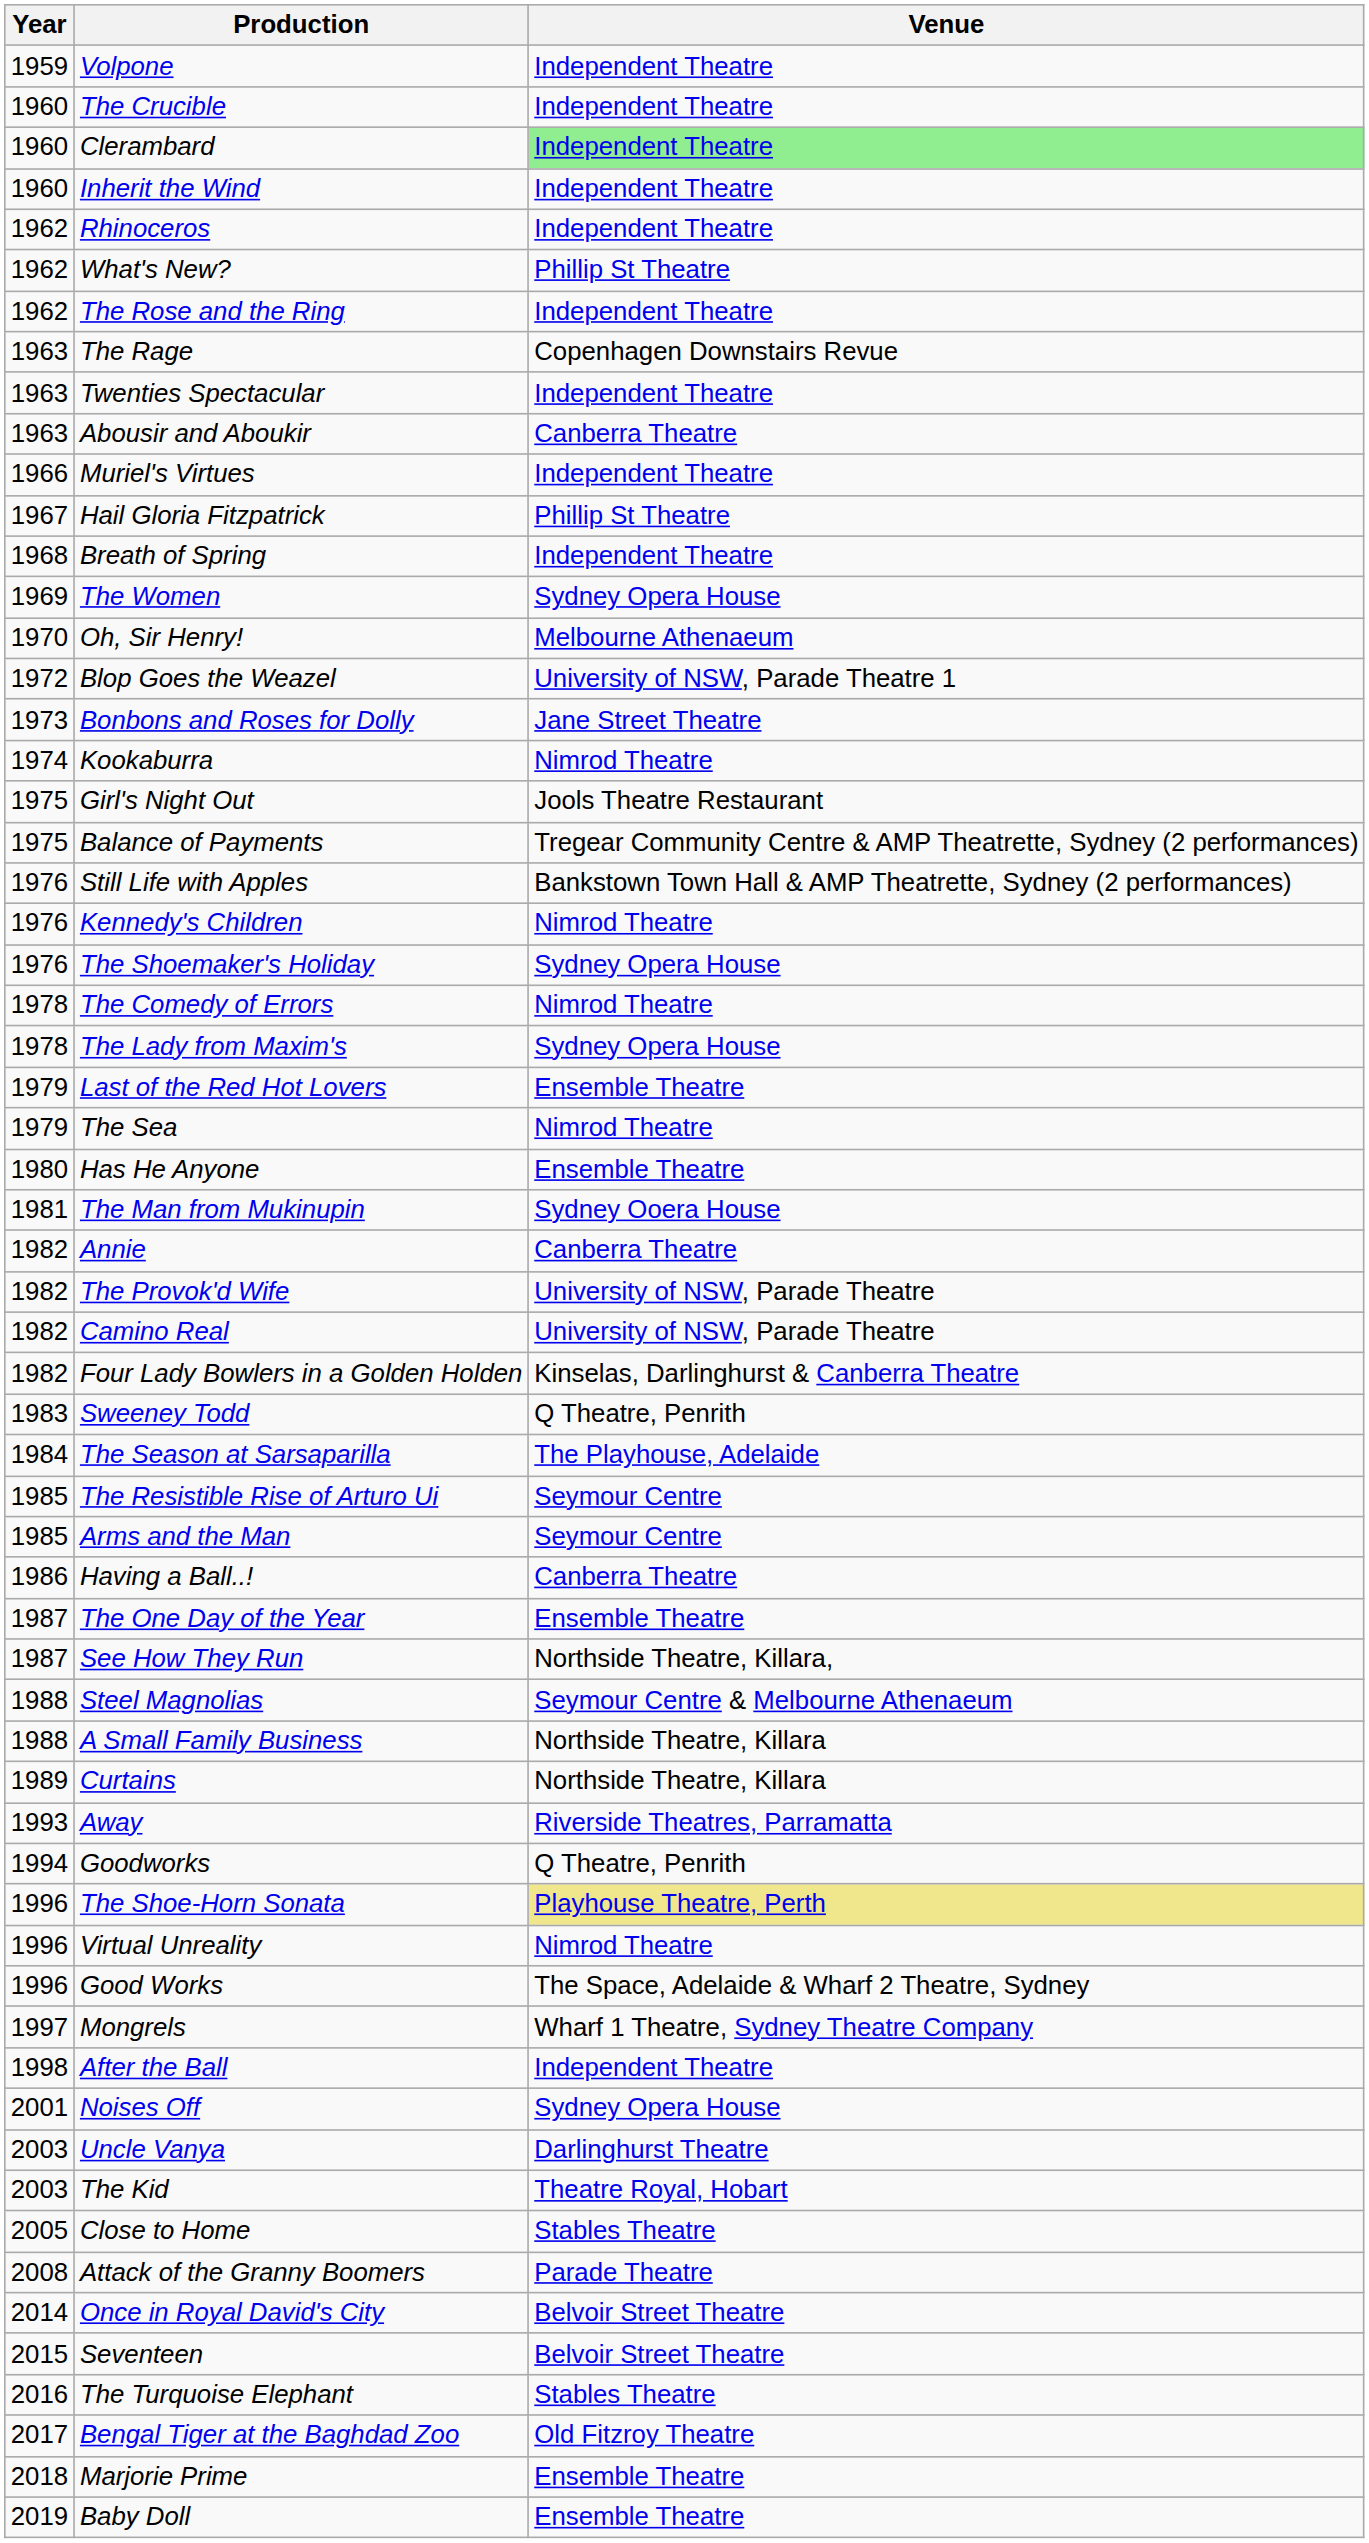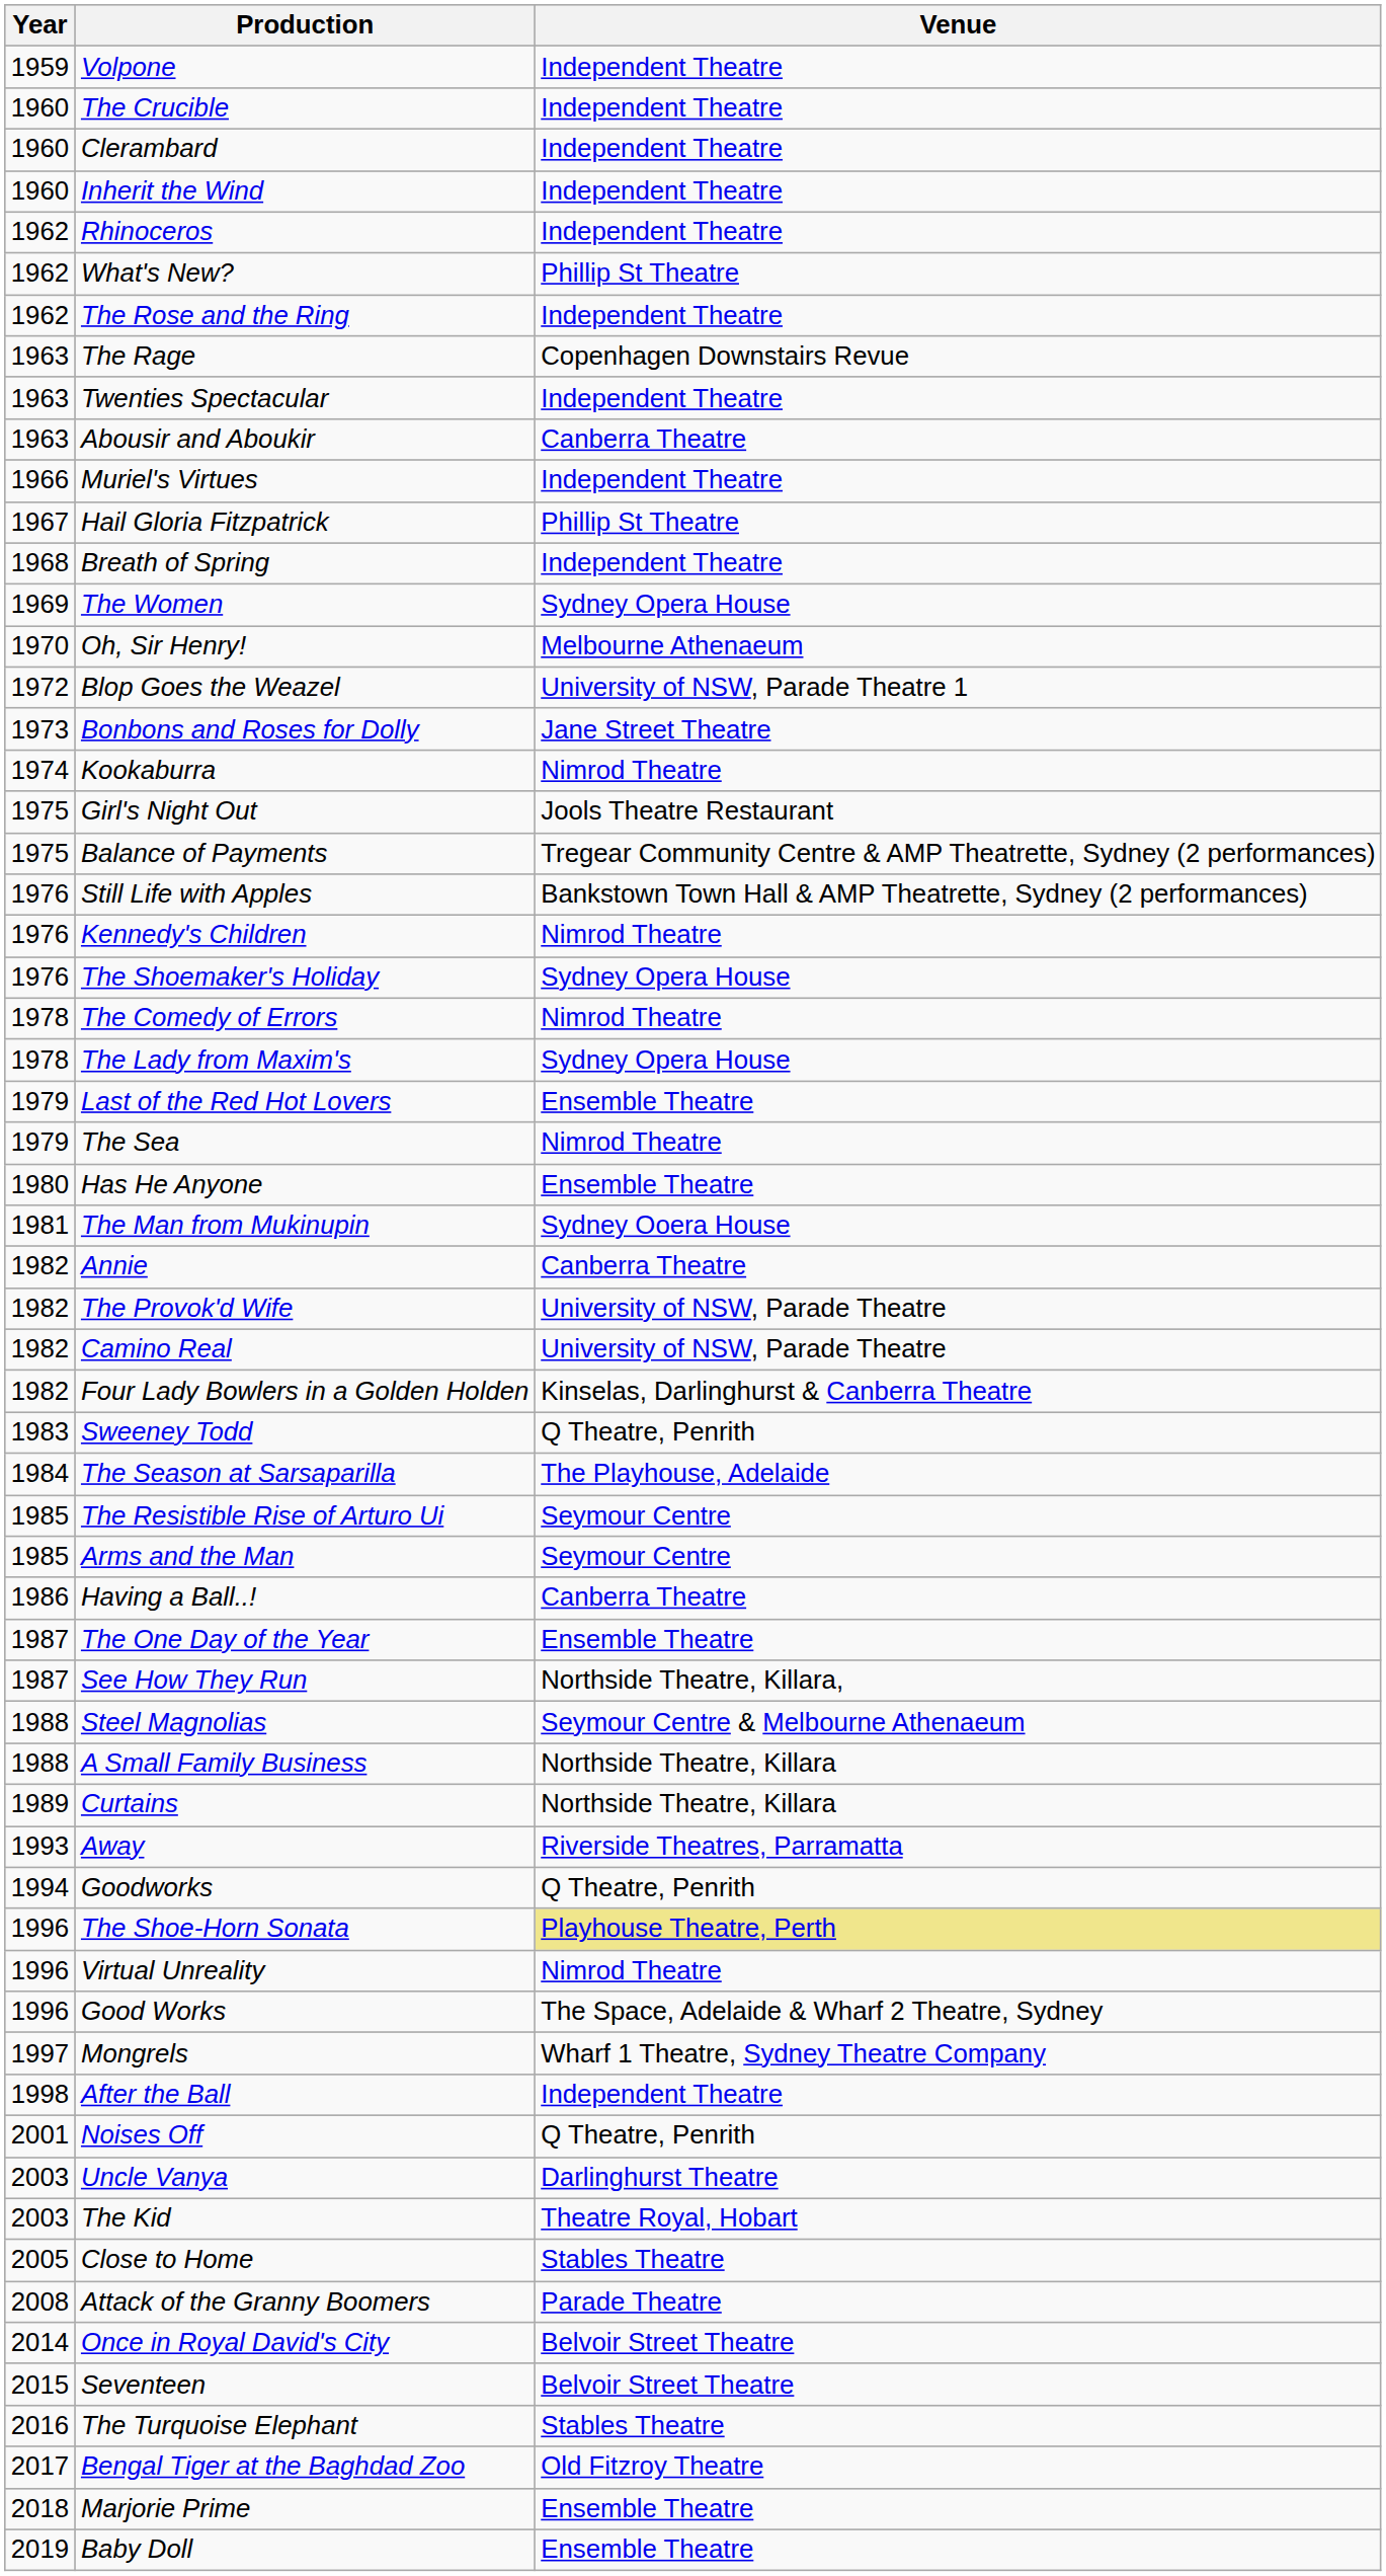 <table class="wikitable">
 <tr>
 <th>Year</th>
 <th>Production</th>
 <th>Venue</th>
 </tr>
 <tr>
 <td>1959</td>
 <td><em><a href='#'>Volpone</a></em></td>
 <td><a href='#'>Independent Theatre</a></td>
 </tr>
 <tr>
 <td>1960</td>
 <td><em><a href='#'>The Crucible</a></em></td>
 <td><a href='#'>Independent Theatre</a></td>
 </tr>
 <tr>
 <td>1960</td>
 <td><em>Clerambard</em></td>
-<td style="background: lightgreen;"><a href='#'>Independent Theatre</a></td>
+<td><a href='#'>Independent Theatre</a></td>
 </tr>
 <tr>
 <td>1960</td>
 <td><em><a href='#'>Inherit the Wind</a></em></td>
 <td><a href='#'>Independent Theatre</a></td>
 </tr>
 <tr>
 <td>1962</td>
 <td><em><a href='#'>Rhinoceros</a></em></td>
 <td><a href='#'>Independent Theatre</a></td>
 </tr>
 <tr>
 <td>1962</td>
 <td><em>What's New?</em></td>
 <td><a href='#'>Phillip St Theatre</a></td>
 </tr>
 <tr>
 <td>1962</td>
 <td><em><a href='#'>The Rose and the Ring</a></em></td>
 <td><a href='#'>Independent Theatre</a></td>
 </tr>
 <tr>
 <td>1963</td>
 <td><em>The Rage</em></td>
 <td>Copenhagen Downstairs Revue</td>
 </tr>
 <tr>
 <td>1963</td>
 <td><em>Twenties Spectacular</em></td>
 <td><a href='#'>Independent Theatre</a></td>
 </tr>
 <tr>
 <td>1963</td>
 <td><em>Abousir and Aboukir</em></td>
 <td><a href='#'>Canberra Theatre</a></td>
 </tr>
 <tr>
 <td>1966</td>
 <td><em>Muriel's Virtues</em></td>
 <td><a href='#'>Independent Theatre</a></td>
 </tr>
 <tr>
 <td>1967</td>
 <td><em>Hail Gloria Fitzpatrick</em></td>
 <td><a href='#'>Phillip St Theatre</a></td>
 </tr>
 <tr>
 <td>1968</td>
 <td><em>Breath of Spring</em></td>
 <td><a href='#'>Independent Theatre</a></td>
 </tr>
 <tr>
 <td>1969</td>
 <td><em><a href='#'>The Women</a></em></td>
 <td><a href='#'>Sydney Opera House</a></td>
 </tr>
 <tr>
 <td>1970</td>
 <td><em>Oh, Sir Henry!</em></td>
 <td><a href='#'>Melbourne Athenaeum</a></td>
 </tr>
 <tr>
 <td>1972</td>
 <td><em>Blop Goes the Weazel</em></td>
 <td><a href='#'>University of NSW</a>, Parade Theatre 1</td>
 </tr>
 <tr>
 <td>1973</td>
 <td><em><a href='#'>Bonbons and Roses for Dolly</a></em></td>
 <td><a href='#'>Jane Street Theatre</a></td>
 </tr>
 <tr>
 <td>1974</td>
 <td><em>Kookaburra</em></td>
 <td><a href='#'>Nimrod Theatre</a></td>
 </tr>
 <tr>
 <td>1975</td>
 <td><em>Girl's Night Out</em></td>
 <td>Jools Theatre Restaurant</td>
 </tr>
 <tr>
 <td>1975</td>
 <td><em>Balance of Payments</em></td>
 <td>Tregear Community Centre & AMP Theatrette, Sydney (2 performances)</td>
 </tr>
 <tr>
 <td>1976</td>
 <td><em>Still Life with Apples</em></td>
 <td>Bankstown Town Hall & AMP Theatrette, Sydney (2 performances)</td>
 </tr>
 <tr>
 <td>1976</td>
 <td><em><a href='#'>Kennedy's Children</a></em></td>
 <td><a href='#'>Nimrod Theatre</a></td>
 </tr>
 <tr>
 <td>1976</td>
 <td><em><a href='#'>The Shoemaker's Holiday</a></em></td>
 <td><a href='#'>Sydney Opera House</a></td>
 </tr>
 <tr>
 <td>1978</td>
 <td><em><a href='#'>The Comedy of Errors</a></em></td>
 <td><a href='#'>Nimrod Theatre</a></td>
 </tr>
 <tr>
 <td>1978</td>
 <td><em><a href='#'>The Lady from Maxim's</a></em></td>
 <td><a href='#'>Sydney Opera House</a></td>
 </tr>
 <tr>
 <td>1979</td>
 <td><em><a href='#'>Last of the Red Hot Lovers</a></em></td>
 <td><a href='#'>Ensemble Theatre</a></td>
 </tr>
 <tr>
 <td>1979</td>
 <td><em>The Sea</em></td>
 <td><a href='#'>Nimrod Theatre</a></td>
 </tr>
 <tr>
 <td>1980</td>
 <td><em>Has He Anyone</em></td>
 <td><a href='#'>Ensemble Theatre</a></td>
 </tr>
 <tr>
 <td>1981</td>
 <td><em><a href='#'>The Man from Mukinupin</a></em></td>
 <td><a href='#'>Sydney Ooera House</a></td>
 </tr>
 <tr>
 <td>1982</td>
 <td><em><a href='#'>Annie</a></em></td>
 <td><a href='#'>Canberra Theatre</a></td>
 </tr>
 <tr>
 <td>1982</td>
 <td><em><a href='#'>The Provok'd Wife</a></em></td>
 <td><a href='#'>University of NSW</a>, Parade Theatre</td>
 </tr>
 <tr>
 <td>1982</td>
 <td><em><a href='#'>Camino Real</a></em></td>
 <td><a href='#'>University of NSW</a>, Parade Theatre</td>
 </tr>
 <tr>
 <td>1982</td>
 <td><em>Four Lady Bowlers in a Golden Holden</em></td>
 <td>Kinselas, Darlinghurst & <a href='#'>Canberra Theatre</a></td>
 </tr>
 <tr>
 <td>1983</td>
 <td><em><a href='#'>Sweeney Todd</a></em></td>
 <td>Q Theatre, Penrith</td>
 </tr>
 <tr>
 <td>1984</td>
 <td><em><a href='#'>The Season at Sarsaparilla</a></em></td>
 <td><a href='#'>The Playhouse, Adelaide</a></td>
 </tr>
 <tr>
 <td>1985</td>
 <td><em><a href='#'>The Resistible Rise of Arturo Ui</a></em></td>
 <td><a href='#'>Seymour Centre</a></td>
 </tr>
 <tr>
 <td>1985</td>
 <td><em><a href='#'>Arms and the Man</a></em></td>
 <td><a href='#'>Seymour Centre</a></td>
 </tr>
 <tr>
 <td>1986</td>
 <td><em>Having a Ball..!</em></td>
 <td><a href='#'>Canberra Theatre</a></td>
 </tr>
 <tr>
 <td>1987</td>
 <td><em><a href='#'>The One Day of the Year</a></em></td>
 <td><a href='#'>Ensemble Theatre</a></td>
 </tr>
 <tr>
 <td>1987</td>
 <td><em><a href='#'>See How They Run</a></em></td>
 <td>Northside Theatre, Killara,</td>
 </tr>
 <tr>
 <td>1988</td>
 <td><em><a href='#'>Steel Magnolias</a></em></td>
 <td><a href='#'>Seymour Centre</a> & <a href='#'>Melbourne Athenaeum</a></td>
 </tr>
 <tr>
 <td>1988</td>
 <td><em><a href='#'>A Small Family Business</a></em></td>
 <td>Northside Theatre, Killara</td>
 </tr>
 <tr>
 <td>1989</td>
 <td><em><a href='#'>Curtains</a></em></td>
 <td>Northside Theatre, Killara</td>
 </tr>
 <tr>
 <td>1993</td>
 <td><em><a href='#'>Away</a></em></td>
 <td><a href='#'>Riverside Theatres, Parramatta</a></td>
 </tr>
 <tr>
 <td>1994</td>
 <td><em>Goodworks</em></td>
 <td>Q Theatre, Penrith</td>
 </tr>
 <tr>
 <td>1996</td>
 <td><em><a href='#'>The Shoe-Horn Sonata</a></em></td>
 <td style="background: khaki;"><a href='#'>Playhouse Theatre, Perth</a></td>
 </tr>
 <tr>
 <td>1996</td>
 <td><em>Virtual Unreality</em></td>
 <td><a href='#'>Nimrod Theatre</a></td>
 </tr>
 <tr>
 <td>1996</td>
 <td><em>Good Works</em></td>
 <td>The Space, Adelaide & Wharf 2 Theatre, Sydney</td>
 </tr>
 <tr>
 <td>1997</td>
 <td><em>Mongrels</em></td>
 <td>Wharf 1 Theatre, <a href='#'>Sydney Theatre Company</a></td>
 </tr>
 <tr>
 <td>1998</td>
 <td><em><a href='#'>After the Ball</a></em></td>
 <td><a href='#'>Independent Theatre</a></td>
 </tr>
 <tr>
 <td>2001</td>
 <td><em><a href='#'>Noises Off</a></em></td>
-<td><a href='#'>Sydney Opera House</a></td>
+<td>Q Theatre, Penrith</td>
 </tr>
 <tr>
 <td>2003</td>
 <td><em><a href='#'>Uncle Vanya</a></em></td>
 <td><a href='#'>Darlinghurst Theatre</a></td>
 </tr>
 <tr>
 <td>2003</td>
 <td><em>The Kid</em></td>
 <td><a href='#'>Theatre Royal, Hobart</a></td>
 </tr>
 <tr>
 <td>2005</td>
 <td><em>Close to Home</em></td>
 <td><a href='#'>Stables Theatre</a></td>
 </tr>
 <tr>
 <td>2008</td>
 <td><em>Attack of the Granny Boomers</em></td>
 <td><a href='#'>Parade Theatre</a></td>
 </tr>
 <tr>
 <td>2014</td>
 <td><em><a href='#'>Once in Royal David's City</a></em></td>
 <td><a href='#'>Belvoir Street Theatre</a></td>
 </tr>
 <tr>
 <td>2015</td>
 <td><em>Seventeen</em></td>
 <td><a href='#'>Belvoir Street Theatre</a></td>
 </tr>
 <tr>
 <td>2016</td>
 <td><em>The Turquoise Elephant</em></td>
 <td><a href='#'>Stables Theatre</a></td>
 </tr>
 <tr>
 <td>2017</td>
 <td><em><a href='#'>Bengal Tiger at the Baghdad Zoo</a></em></td>
 <td><a href='#'>Old Fitzroy Theatre</a></td>
 </tr>
 <tr>
 <td>2018</td>
 <td><em>Marjorie Prime</em></td>
 <td><a href='#'>Ensemble Theatre</a></td>
 </tr>
 <tr>
 <td>2019</td>
 <td><em>Baby Doll</em></td>
 <td><a href='#'>Ensemble Theatre</a></td>
 </tr>
 </table>
